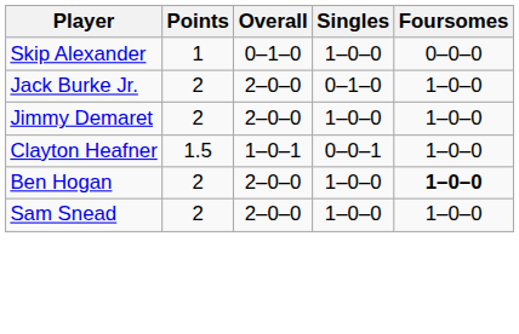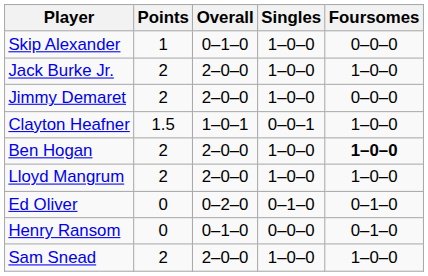 <table class="wikitable sortable" style="text-align:center">
 <tr>
 <th>Player</th>
 <th>Points</th>
 <th>Overall</th>
 <th>Singles</th>
 <th>Foursomes</th>
 </tr>
 <tr>
 <td align=left><a href='#'>Skip Alexander</a></td>
 <td>1</td>
 <td>0–1–0</td>
 <td>1–0–0</td>
 <td>0–0–0</td>
 </tr>
 <tr>
 <td align=left><a href='#'>Jack Burke Jr.</a></td>
 <td>2</td>
 <td>2–0–0</td>
-<td>0–1–0</td>
+<td>1–0–0</td>
 <td>1–0–0</td>
 </tr>
 <tr>
 <td align=left><a href='#'>Jimmy Demaret</a></td>
 <td>2</td>
 <td>2–0–0</td>
 <td>1–0–0</td>
-<td>1–0–0</td>
+<td>0–0–0</td>
 </tr>
 <tr>
 <td align=left><a href='#'>Clayton Heafner</a></td>
 <td>1.5</td>
 <td>1–0–1</td>
 <td>0–0–1</td>
 <td>1–0–0</td>
 </tr>
 <tr>
 <td align=left><a href='#'>Ben Hogan</a></td>
 <td>2</td>
 <td>2–0–0</td>
 <td>1–0–0</td>
 <td><strong>1–0–0</strong></td>
 </tr>
 <tr>
+<td align=left><a href='#'>Lloyd Mangrum</a></td>
+<td>2</td>
+<td>2–0–0</td>
+<td>1–0–0</td>
+<td>1–0–0</td>
+</tr>
+<tr>
+<td align=left><a href='#'>Ed Oliver</a></td>
+<td>0</td>
+<td>0–2–0</td>
+<td>0–1–0</td>
+<td>0–1–0</td>
+</tr>
+<tr>
+<td align=left><a href='#'>Henry Ransom</a></td>
+<td>0</td>
+<td>0–1–0</td>
+<td>0–0–0</td>
+<td>0–1–0</td>
+</tr>
+<tr>
 <td align=left><a href='#'>Sam Snead</a></td>
 <td>2</td>
 <td>2–0–0</td>
 <td>1–0–0</td>
 <td>1–0–0</td>
 </tr>
 </table>
